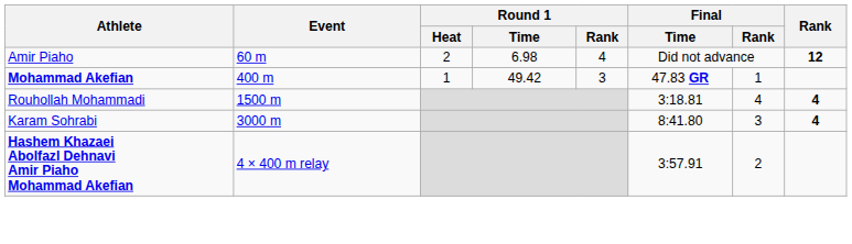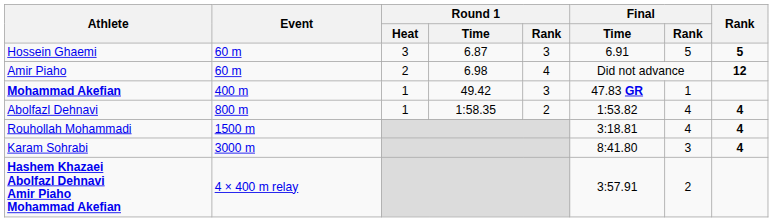 <table class="wikitable" width="72%" style="text-align:center; font-size:90%">
 <tr>
 <th rowspan="2" width="22%">Athlete</th>
 <th rowspan="2" width="18%">Event</th>
 <th colspan="3" width="20%">Round 1</th>
 <th colspan="2" width="15%">Final</th>
 <th rowspan="2" width="6%">Rank</th>
 </tr>
 <tr>
 <th width="5%">Heat</th>
 <th width="10%">Time</th>
 <th>Rank</th>
 <th width="10%">Time</th>
 <th>Rank</th>
+</tr>
+<tr>
+<td align="left"><a href='#'>Hossein Ghaemi</a></td>
+<td align="left"><a href='#'>60 m</a></td>
+<td>3</td>
+<td>6.87</td>
+<td>3 <strong></strong></td>
+<td>6.91</td>
+<td>5</td>
+<td align=center><strong>5</strong></td>
 </tr>
 <tr>
 <td align="left"><a href='#'>Amir Piaho</a></td>
 <td align="left"><a href='#'>60 m</a></td>
 <td>2</td>
 <td>6.98</td>
 <td>4</td>
 <td colspan=2 align=center>Did not advance</td>
 <td align=center><strong>12</strong></td>
 </tr>
 <tr>
 <td align="left"><strong><a href='#'>Mohammad Akefian</a></strong></td>
 <td align="left"><a href='#'>400 m</a></td>
 <td>1</td>
 <td>49.42</td>
 <td>3 <strong></strong></td>
 <td>47.83 <strong><a href='#'>GR</a></strong></td>
 <td>1</td>
 <td align=center></td>
+</tr>
+<tr>
+<td align="left"><a href='#'>Abolfazl Dehnavi</a></td>
+<td align="left"><a href='#'>800 m</a></td>
+<td>1</td>
+<td>1:58.35</td>
+<td>2 <strong></strong></td>
+<td>1:53.82</td>
+<td>4</td>
+<td align=center><strong>4</strong></td>
 </tr>
 <tr>
 <td align="left"><a href='#'>Rouhollah Mohammadi</a></td>
 <td align="left"><a href='#'>1500 m</a></td>
 <td colspan=3 bgcolor=#DCDCDC></td>
 <td>3:18.81</td>
 <td>4</td>
 <td align=center><strong>4</strong></td>
 </tr>
 <tr>
 <td align="left"><a href='#'>Karam Sohrabi</a></td>
 <td align="left"><a href='#'>3000 m</a></td>
 <td colspan=3 bgcolor=#DCDCDC></td>
 <td>8:41.80</td>
 <td>3</td>
 <td align=center><strong>4</strong></td>
 </tr>
 <tr>
 <td align="left"><strong><a href='#'>Hashem Khazaei</a><br><a href='#'>Abolfazl Dehnavi</a><br><a href='#'>Amir Piaho</a><br><a href='#'>Mohammad Akefian</a></strong></td>
 <td align="left"><a href='#'>4 × 400 m relay</a></td>
 <td colspan=3 bgcolor=#DCDCDC></td>
 <td>3:57.91</td>
 <td>2</td>
 <td align=center></td>
 </tr>
 </table>
